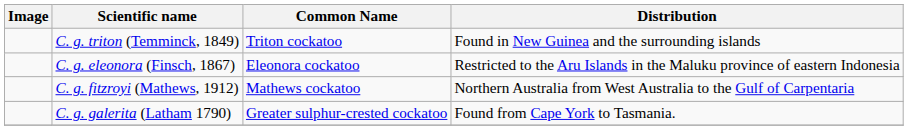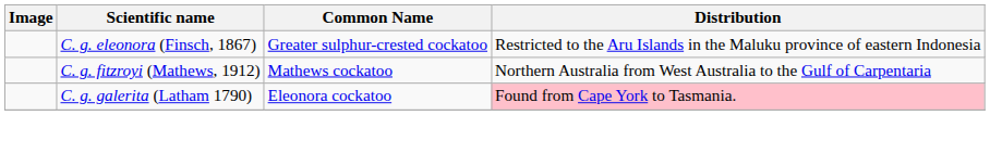 <table class="wikitable">
 <tr>
 <th>Image</th>
 <th>Scientific name</th>
 <th>Common Name</th>
 <th>Distribution</th>
 </tr>
 <tr>
 <td></td>
-<td><em><a href='#'>C. g. triton</a></em> (<a href='#'>Temminck</a>, 1849)</td>
-<td><a href='#'>Triton cockatoo</a></td>
-<td>Found in <a href='#'>New Guinea</a> and the surrounding islands</td>
-</tr>
-<tr>
-<td></td>
 <td><em><a href='#'>C. g. eleonora</a></em> (<a href='#'>Finsch</a>, 1867)</td>
-<td><a href='#'>Eleonora cockatoo</a></td>
+<td><a href='#'>Greater sulphur-crested cockatoo</a></td>
 <td>Restricted to the <a href='#'>Aru Islands</a> in the Maluku province of eastern Indonesia</td>
 </tr>
 <tr>
 <td></td>
 <td><em><a href='#'>C. g. fitzroyi</a></em> (<a href='#'>Mathews</a>, 1912)</td>
 <td><a href='#'>Mathews cockatoo</a></td>
 <td>Northern Australia from West Australia to the <a href='#'>Gulf of Carpentaria</a></td>
 </tr>
 <tr>
 <td></td>
 <td><em><a href='#'>C. g. galerita</a></em> (<a href='#'>Latham</a> 1790)</td>
-<td><a href='#'>Greater sulphur-crested cockatoo</a></td>
-<td>Found from <a href='#'>Cape York</a> to Tasmania.</td>
+<td><a href='#'>Eleonora cockatoo</a></td>
+<td style="background: pink;">Found from <a href='#'>Cape York</a> to Tasmania.</td>
 </tr>
 <tr>
 </tr>
 </table>
